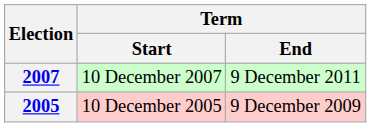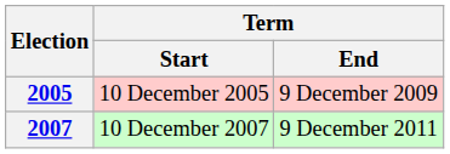 <table class="wikitable" style="text-align:center">
 <tr>
 <th rowspan=2>Election</th>
 <th colspan=2>Term</th>
 </tr>
 <tr>
 <th>Start</th>
 <th>End</th>
 </tr>
 <tr>
+<th><a href='#'>2005</a></th>
+<td bgcolor=#fcc>10 December 2005</td>
+<td bgcolor=#fcc>9 December 2009</td>
+</tr>
+<tr>
 <th><a href='#'>2007</a></th>
 <td bgcolor=#cfc>10 December 2007</td>
 <td bgcolor=#cfc>9 December 2011</td>
 </tr>
-<tr>
-<th><a href='#'>2005</a></th>
-<td bgcolor=#fcc>10 December 2005</td>
-<td bgcolor=#fcc>9 December 2009</td>
-</tr>
 </table>
